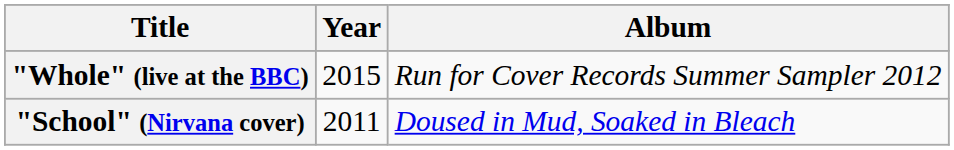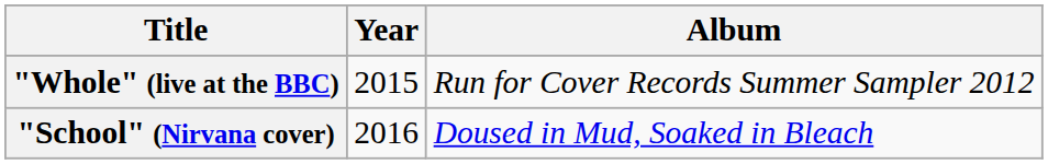 <table class="wikitable plainrowheaders" style="text-align:center;">
 <tr>
 <th scope=col>Title</th>
 <th scope=col>Year</th>
 <th scope=col>Album</th>
 </tr>
 <tr>
 <th scope="row">"Whole" <small>(live at the <a href='#'>BBC</a>)</small></th>
 <td>2015</td>
 <td style="text-align:left;"><em>Run for Cover Records Summer Sampler 2012</em></td>
 </tr>
 <tr>
 <th scope="row">"School" <small>(<a href='#'>Nirvana</a> cover)</small></th>
-<td>2011</td>
+<td>2016</td>
 <td style="text-align:left;"><em><a href='#'>Doused in Mud, Soaked in Bleach</a></em></td>
 </tr>
 </table>
